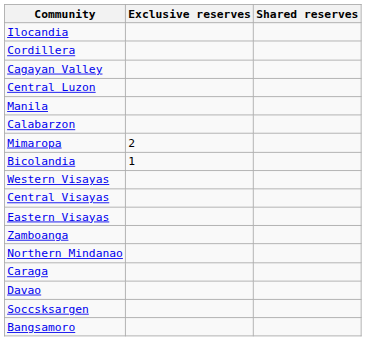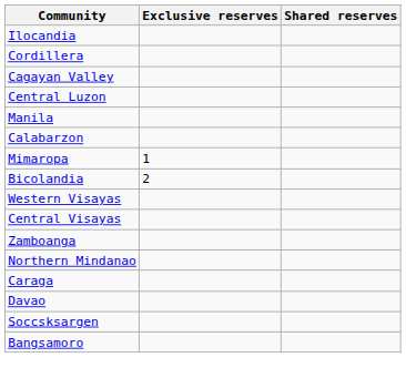 <table class="wikitable sortable">
 <tr>
 <th>Community</th>
 <th>Exclusive reserves</th>
 <th>Shared reserves</th>
 </tr>
 <tr>
 <td><a href='#'>Ilocandia</a></td>
 <td></td>
 <td></td>
 </tr>
 <tr>
 <td><a href='#'>Cordillera</a></td>
 <td></td>
 <td></td>
 </tr>
 <tr>
 <td><a href='#'>Cagayan Valley</a></td>
 <td></td>
 <td></td>
 </tr>
 <tr>
 <td><a href='#'>Central Luzon</a></td>
 <td></td>
 <td></td>
 </tr>
 <tr>
 <td><a href='#'>Manila</a></td>
 <td></td>
 <td></td>
 </tr>
 <tr>
 <td><a href='#'>Calabarzon</a></td>
 <td></td>
 <td></td>
 </tr>
 <tr>
 <td><a href='#'>Mimaropa</a></td>
-<td>2</td>
+<td>1</td>
 <td></td>
 </tr>
 <tr>
 <td><a href='#'>Bicolandia</a></td>
-<td>1</td>
+<td>2</td>
 <td></td>
 </tr>
 <tr>
 <td><a href='#'>Western Visayas</a></td>
 <td></td>
 <td></td>
 </tr>
 <tr>
 <td><a href='#'>Central Visayas</a></td>
-<td></td>
-<td></td>
-</tr>
-<tr>
-<td><a href='#'>Eastern Visayas</a></td>
 <td></td>
 <td></td>
 </tr>
 <tr>
 <td><a href='#'>Zamboanga</a></td>
 <td></td>
 <td></td>
 </tr>
 <tr>
 <td><a href='#'>Northern Mindanao</a></td>
 <td></td>
 <td></td>
 </tr>
 <tr>
 <td><a href='#'>Caraga</a></td>
 <td></td>
 <td></td>
 </tr>
 <tr>
 <td><a href='#'>Davao</a></td>
 <td></td>
 <td></td>
 </tr>
 <tr>
 <td><a href='#'>Soccsksargen</a></td>
 <td></td>
 <td></td>
 </tr>
 <tr>
 <td><a href='#'>Bangsamoro</a></td>
 <td></td>
 <td></td>
 </tr>
 </table>
